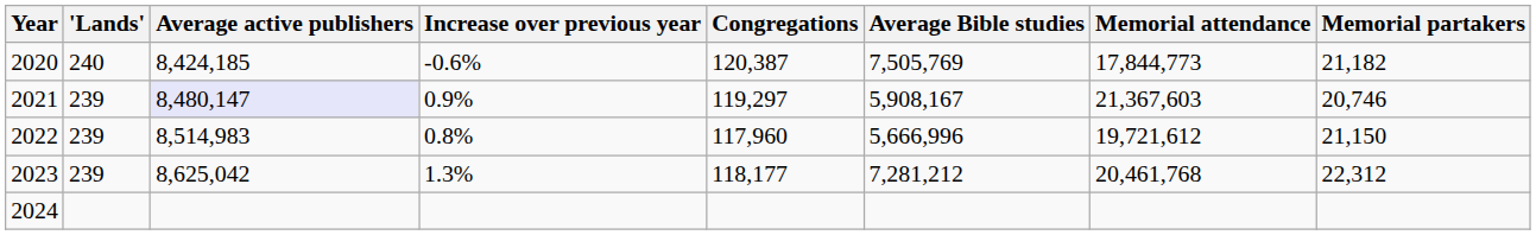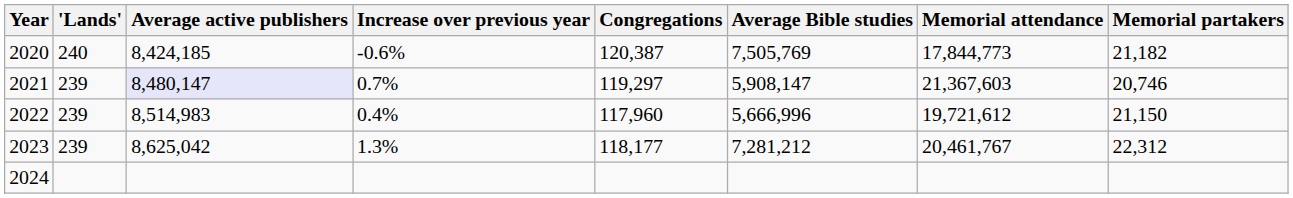 <table class="wikitable" border="1">
 <tr>
 <th>Year</th>
 <th>'Lands'</th>
 <th>Average active publishers</th>
 <th>Increase over previous year</th>
 <th>Congregations</th>
 <th>Average Bible studies</th>
 <th>Memorial attendance</th>
 <th>Memorial partakers</th>
 </tr>
 <tr>
 <td>2020</td>
 <td>240</td>
 <td>8,424,185</td>
 <td>-0.6%</td>
 <td>120,387</td>
 <td>7,505,769</td>
 <td>17,844,773</td>
 <td>21,182</td>
 </tr>
 <tr>
 <td>2021</td>
 <td>239</td>
 <td style="background: lavender;">8,480,147</td>
-<td>0.9%</td>
+<td>0.7%</td>
 <td>119,297</td>
-<td>5,908,167</td>
+<td>5,908,147</td>
 <td>21,367,603</td>
 <td>20,746</td>
 </tr>
 <tr>
 <td>2022</td>
 <td>239</td>
 <td>8,514,983</td>
-<td>0.8%</td>
+<td>0.4%</td>
 <td>117,960</td>
 <td>5,666,996</td>
 <td>19,721,612</td>
 <td>21,150</td>
 </tr>
 <tr>
 <td>2023</td>
 <td>239</td>
 <td>8,625,042</td>
 <td>1.3%</td>
 <td>118,177</td>
 <td>7,281,212</td>
-<td>20,461,768</td>
+<td>20,461,767</td>
 <td>22,312</td>
 </tr>
 <tr>
 <td>2024</td>
 <td></td>
 <td></td>
 <td></td>
 <td></td>
 <td></td>
 <td></td>
 <td></td>
 </tr>
 </table>
